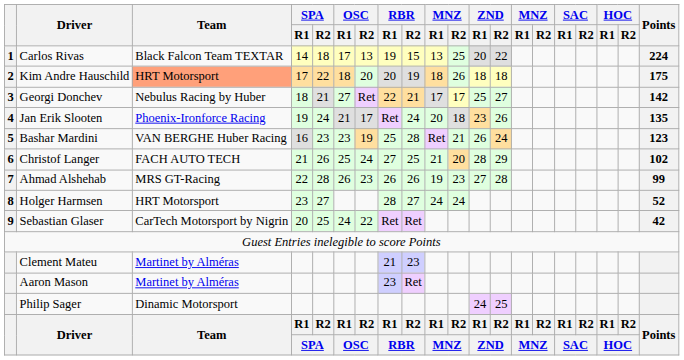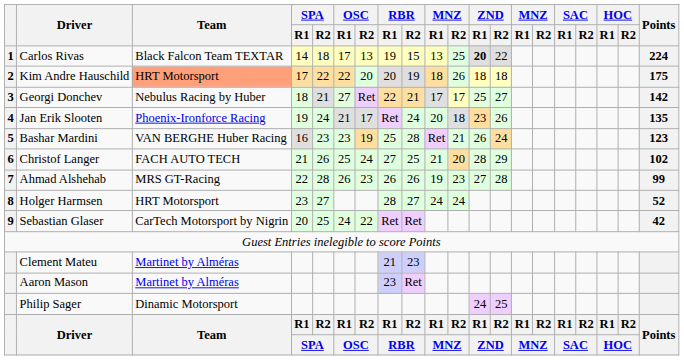 <table class="wikitable" style="font-size:85%;">
 <tr>
 <th rowspan=2></th>
 <th rowspan=2>Driver</th>
 <th rowspan=2>Team</th>
 <th colspan=2><a href='#'>SPA</a><br></th>
 <th colspan=2><a href='#'>OSC</a><br></th>
 <th colspan=2><a href='#'>RBR</a><br></th>
 <th colspan=2><a href='#'>MNZ</a><br></th>
 <th colspan=2><a href='#'>ZND</a><br></th>
 <th colspan=2><a href='#'>MNZ</a><br></th>
 <th colspan=2><a href='#'>SAC</a><br></th>
 <th colspan=2><a href='#'>HOC</a><br></th>
 <th rowspan=2>Points</th>
 </tr>
 <tr>
 <th>R1</th>
 <th>R2</th>
 <th>R1</th>
 <th>R2</th>
 <th>R1</th>
 <th>R2</th>
 <th>R1</th>
 <th>R2</th>
 <th>R1</th>
 <th>R2</th>
 <th>R1</th>
 <th>R2</th>
 <th>R1</th>
 <th>R2</th>
 <th>R1</th>
 <th>R2</th>
 </tr>
 <tr>
 <th>1</th>
 <td> Carlos Rivas</td>
 <td> Black Falcon Team TEXTAR</td>
 <td align=center style="background:#ffffbf;">14</td>
 <td align=center style="background:#ffffbf;">18</td>
 <td align=center style="background:#ffffbf;">17</td>
 <td align=center style="background:#ffffbf;">13</td>
 <td align=center style="background:#ffffbf;">19</td>
 <td align=center style="background:#ffffbf;">15</td>
 <td align=center style="background:#ffffbf;">13</td>
 <td align=center style="background:#dfffdf;">25</td>
-<td align=center style="background:#dfdfdf;">20</td>
+<td align=center style="background:#dfdfdf;"><strong>20</strong></td>
 <td align=center style="background:#dfdfdf;">22</td>
 <td align=center></td>
 <td align=center></td>
 <td align=center></td>
 <td align=center></td>
 <td align=center></td>
 <td align=center></td>
 <th>224</th>
 </tr>
 <tr>
 <th>2</th>
 <td> Kim Andre Hauschild</td>
 <td style="background: lightsalmon;"> HRT Motorsport</td>
 <td align=center style="background:#ffdf9f;">17</td>
 <td align=center style="background:#ffdf9f;">22</td>
-<td align=center style="background:#ffdf9f;">18</td>
+<td align=center style="background:#ffdf9f;">22</td>
 <td align=center style="background:#dfffdf;">20</td>
 <td align=center style="background:#dfdfdf;">20</td>
 <td align=center style="background:#dfdfdf;">19</td>
 <td align=center style="background:#ffdf9f;">18</td>
 <td align=center style="background:#dfffdf;">26</td>
 <td align=center style="background:#ffffbf;">18</td>
 <td align=center style="background:#ffffbf;">18</td>
 <td align=center></td>
 <td align=center></td>
 <td align=center></td>
 <td align=center></td>
 <td align=center></td>
 <td align=center></td>
 <th>175</th>
 </tr>
 <tr>
 <th>3</th>
 <td> Georgi Donchev</td>
 <td> Nebulus Racing by Huber</td>
 <td align=center style="background:#dfffdf;">18</td>
 <td align=center style="background:#dfdfdf;">21</td>
 <td align=center style="background:#dfffdf;">27</td>
 <td align=center style="background:#efcfff;">Ret</td>
 <td align=center style="background:#ffdf9f;">22</td>
 <td align=center style="background:#ffdf9f;">21</td>
 <td align=center style="background:#dfdfdf;">17</td>
 <td align=center style="background:#ffffbf;">17</td>
 <td align=center style="background:#dfffdf;">25</td>
 <td align=center style="background:#dfffdf;">27</td>
 <td align=center></td>
 <td align=center></td>
 <td align=center></td>
 <td align=center></td>
 <td align=center></td>
 <td align=center></td>
 <th>142</th>
 </tr>
 <tr>
 <th>4</th>
 <td> Jan Erik Slooten</td>
 <td> <a href='#'>Phoenix-Ironforce Racing</a></td>
 <td align=center style="background:#dfffdf;">19</td>
 <td align=center style="background:#dfffdf;">24</td>
 <td align=center style="background:#dfdfdf;">21</td>
 <td align=center style="background:#dfdfdf;">17</td>
 <td align=center style="background:#efcfff;">Ret</td>
 <td align=center style="background:#dfffdf;">24</td>
 <td align=center style="background:#dfffdf;">20</td>
 <td align=center style="background:#dfdfdf;">18</td>
 <td align=center style="background:#ffdf9f;">23</td>
 <td align=center style="background:#dfffdf;">26</td>
 <td align=center></td>
 <td align=center></td>
 <td align=center></td>
 <td align=center></td>
 <td align=center></td>
 <td align=center></td>
 <th>135</th>
 </tr>
 <tr>
 <th>5</th>
 <td> Bashar Mardini</td>
 <td> VAN BERGHE Huber Racing</td>
 <td align=center style="background:#dfdfdf;">16</td>
 <td align=center style="background:#dfffdf;">23</td>
 <td align=center style="background:#dfffdf;">23</td>
 <td align=center style="background:#ffdf9f;">19</td>
 <td align=center style="background:#dfffdf;">25</td>
 <td align=center style="background:#dfffdf;">28</td>
 <td align=center style="background:#efcfff;">Ret</td>
 <td align=center style="background:#dfffdf;">21</td>
 <td align=center style="background:#dfffdf;">26</td>
 <td align=center style="background:#ffdf9f;">24</td>
 <td align=center></td>
 <td align=center></td>
 <td align=center></td>
 <td align=center></td>
 <td align=center></td>
 <td align=center></td>
 <th>123</th>
 </tr>
 <tr>
 <th>6</th>
 <td> Christof Langer</td>
 <td> FACH AUTO TECH</td>
 <td align=center style="background:#dfffdf;">21</td>
 <td align=center style="background:#dfffdf;">26</td>
 <td align=center style="background:#dfffdf;">25</td>
 <td align=center style="background:#dfffdf;">24</td>
 <td align=center style="background:#dfffdf;">27</td>
 <td align=center style="background:#dfffdf;">25</td>
 <td align=center style="background:#dfffdf;">21</td>
 <td align=center style="background:#ffdf9f;">20</td>
 <td align=center style="background:#dfffdf;">28</td>
 <td align=center style="background:#dfffdf;">29</td>
 <td align=center></td>
 <td align=center></td>
 <td align=center></td>
 <td align=center></td>
 <td align=center></td>
 <td align=center></td>
 <th>102</th>
 </tr>
 <tr>
 <th>7</th>
 <td> Ahmad Alshehab</td>
 <td> MRS GT-Racing</td>
 <td align=center style="background:#dfffdf;">22</td>
 <td align=center style="background:#dfffdf;">28</td>
 <td align=center style="background:#dfffdf;">26</td>
 <td align=center style="background:#dfffdf;">23</td>
 <td align=center style="background:#dfffdf;">26</td>
 <td align=center style="background:#dfffdf;">26</td>
 <td align=center style="background:#dfffdf;">19</td>
 <td align=center style="background:#dfffdf;">23</td>
 <td align=center style="background:#dfffdf;">27</td>
 <td align=center style="background:#dfffdf;">28</td>
 <td align=center></td>
 <td align=center></td>
 <td align=center></td>
 <td align=center></td>
 <td align=center></td>
 <td align=center></td>
 <th>99</th>
 </tr>
 <tr>
 <th>8</th>
 <td> Holger Harmsen</td>
 <td> HRT Motorsport</td>
 <td align=center style="background:#dfffdf;">23</td>
 <td align=center style="background:#dfffdf;">27</td>
 <td align=center></td>
 <td align=center></td>
 <td align=center style="background:#dfffdf;">28</td>
 <td align=center style="background:#dfffdf;">27</td>
 <td align=center style="background:#dfffdf;">24</td>
 <td align=center style="background:#dfffdf;">24</td>
 <td align=center></td>
 <td align=center></td>
 <td align=center></td>
 <td align=center></td>
 <td align=center></td>
 <td align=center></td>
 <td align=center></td>
 <td align=center></td>
 <th>52</th>
 </tr>
 <tr>
 <th>9</th>
 <td> Sebastian Glaser</td>
 <td> CarTech Motorsport by Nigrin</td>
 <td align=center style="background:#dfffdf;">20</td>
 <td align=center style="background:#dfffdf;">25</td>
 <td align=center style="background:#dfffdf;">24</td>
 <td align=center style="background:#dfffdf;">22</td>
 <td align=center style="background:#efcfff;">Ret</td>
 <td align=center style="background:#efcfff;">Ret</td>
 <td align=center></td>
 <td align=center></td>
 <td align=center></td>
 <td align=center></td>
 <td align=center></td>
 <td align=center></td>
 <td align=center></td>
 <td align=center></td>
 <td align=center></td>
 <td align=center></td>
 <th>42</th>
 </tr>
 <tr>
 <td colspan=23 align=center><em>Guest Entries inelegible to score Points</em></td>
 </tr>
 <tr>
 <th></th>
 <td> Clement Mateu</td>
 <td> <a href='#'>Martinet by Alméras</a></td>
 <td align=center></td>
 <td align=center></td>
 <td align=center></td>
 <td align=center></td>
 <td align=center style="background:#cfcfff;">21</td>
 <td align=center style="background:#cfcfff;">23</td>
 <td align=center></td>
 <td align=center></td>
 <td align=center></td>
 <td align=center></td>
 <td align=center></td>
 <td align=center></td>
 <td align=center></td>
 <td align=center></td>
 <td align=center></td>
 <td align=center></td>
 <th></th>
 </tr>
 <tr>
 <th></th>
 <td> Aaron Mason</td>
 <td> <a href='#'>Martinet by Alméras</a></td>
 <td align=center></td>
 <td align=center></td>
 <td align=center></td>
 <td align=center></td>
 <td align=center style="background:#cfcfff;">23</td>
 <td align=center style="background:#efcfff;">Ret</td>
 <td align=center></td>
 <td align=center></td>
 <td align=center></td>
 <td align=center></td>
 <td align=center></td>
 <td align=center></td>
 <td align=center></td>
 <td align=center></td>
 <td align=center></td>
 <td align=center></td>
 <th></th>
 </tr>
 <tr>
 <th></th>
 <td> Philip Sager</td>
 <td> Dinamic Motorsport</td>
 <td align=center></td>
 <td align=center></td>
 <td align=center></td>
 <td align=center></td>
 <td align=center></td>
 <td align=center></td>
 <td align=center></td>
 <td align=center></td>
 <td align=center style="background:#efcfff;">24</td>
 <td align=center style="background:#efcfff;">25</td>
 <td align=center></td>
 <td align=center></td>
 <td align=center></td>
 <td align=center></td>
 <td align=center></td>
 <td align=center></td>
 <th></th>
 </tr>
 <tr>
 <th rowspan=2></th>
 <th rowspan=2>Driver</th>
 <th rowspan=2>Team</th>
 <th>R1</th>
 <th>R2</th>
 <th>R1</th>
 <th>R2</th>
 <th>R1</th>
 <th>R2</th>
 <th>R1</th>
 <th>R2</th>
 <th>R1</th>
 <th>R2</th>
 <th>R1</th>
 <th>R2</th>
 <th>R1</th>
 <th>R2</th>
 <th>R1</th>
 <th>R2</th>
 <th rowspan=2>Points</th>
 </tr>
 <tr>
 <th colspan=2><a href='#'>SPA</a><br></th>
 <th colspan=2><a href='#'>OSC</a><br></th>
 <th colspan=2><a href='#'>RBR</a><br></th>
 <th colspan=2><a href='#'>MNZ</a><br></th>
 <th colspan=2><a href='#'>ZND</a><br></th>
 <th colspan=2><a href='#'>MNZ</a><br></th>
 <th colspan=2><a href='#'>SAC</a><br></th>
 <th colspan=2><a href='#'>HOC</a><br></th>
 </tr>
 </table>
